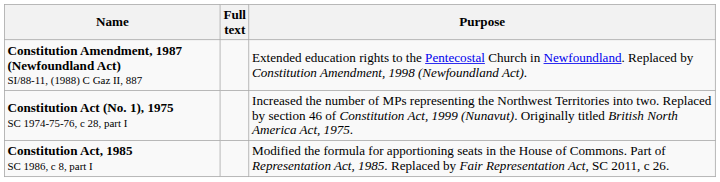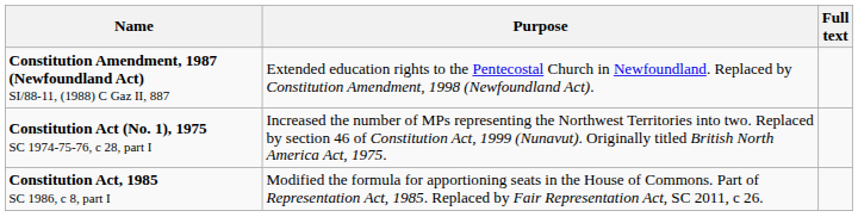 <table class=wikitable>
 <tr>
 <th style="width:16em">Name</th>
+<th>Purpose</th>
 <th>Full<br>text</th>
-<th>Purpose</th>
 </tr>
 <tr>
 <td style style="text-align:center"><strong>Constitution Amendment, 1987 (Newfoundland Act)</strong><br><small>SI/88-11, (1988) C Gaz II, 887</small></td>
+<td>Extended education rights to the <a href='#'>Pentecostal</a> Church in <a href='#'>Newfoundland</a>. Replaced by <em>Constitution Amendment, 1998 (Newfoundland Act)</em>.</td>
 <td></td>
-<td>Extended education rights to the <a href='#'>Pentecostal</a> Church in <a href='#'>Newfoundland</a>. Replaced by <em>Constitution Amendment, 1998 (Newfoundland Act)</em>.</td>
 </tr>
 <tr>
 <td style style="text-align:center"><strong>Constitution Act (No. 1), 1975</strong><br><small>SC 1974-75-76, c 28, part I</small></td>
+<td>Increased the number of MPs representing the Northwest Territories into two. Replaced by section 46 of <em>Constitution Act, 1999 (Nunavut)</em>. Originally titled <em>British North America Act, 1975</em>.</td>
 <td></td>
-<td>Increased the number of MPs representing the Northwest Territories into two. Replaced by section 46 of <em>Constitution Act, 1999 (Nunavut)</em>. Originally titled <em>British North America Act, 1975</em>.</td>
 </tr>
 <tr>
 <td style style="text-align:center"><strong>Constitution Act, 1985</strong><br><small>SC 1986, c 8, part I</small></td>
+<td>Modified the formula for apportioning seats in the House of Commons. Part of <em>Representation Act, 1985</em>. Replaced by <em>Fair Representation Act</em>, SC 2011, c 26.</td>
 <td></td>
-<td>Modified the formula for apportioning seats in the House of Commons. Part of <em>Representation Act, 1985</em>. Replaced by <em>Fair Representation Act</em>, SC 2011, c 26.</td>
 </tr>
 </table>
